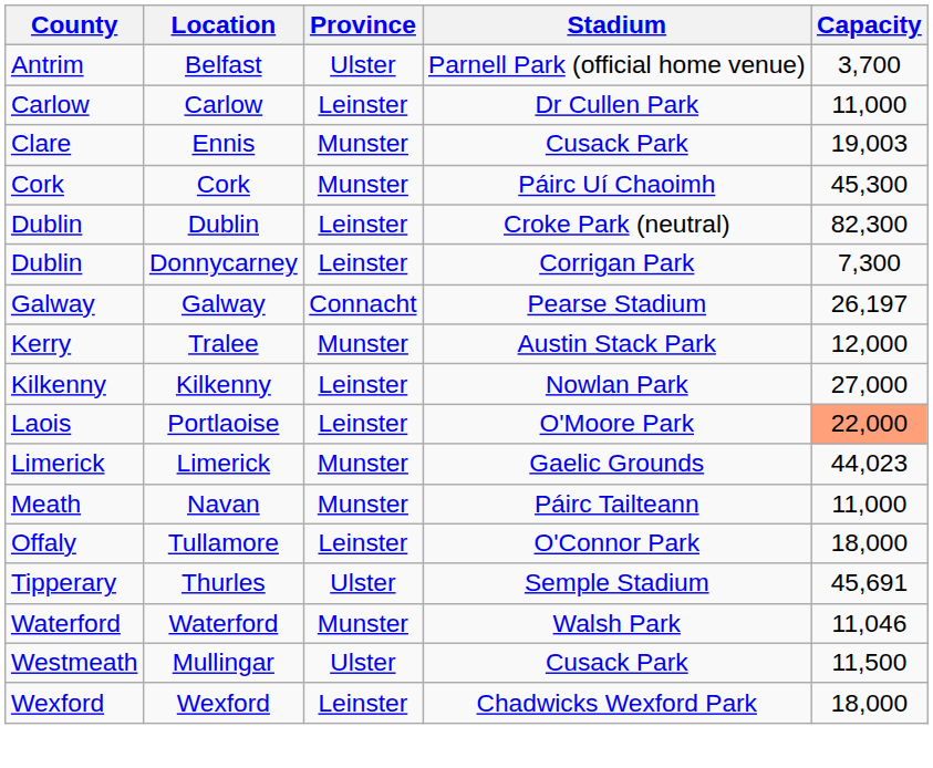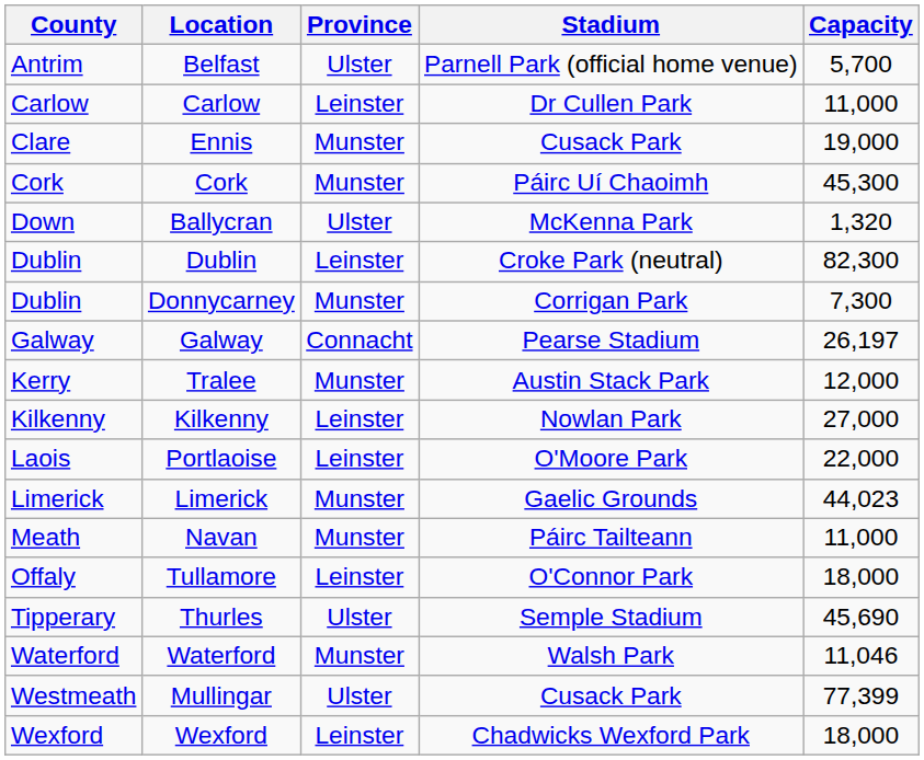 <table class="wikitable sortable" style="text-align:center">
 <tr>
 <th><a href='#'>County</a></th>
 <th><a href='#'>Location</a></th>
 <th><a href='#'>Province</a></th>
 <th><a href='#'>Stadium</a></th>
 <th><a href='#'>Capacity</a></th>
 </tr>
 <tr>
 <td style="text-align:left"> <a href='#'>Antrim</a></td>
 <td><a href='#'>Belfast</a></td>
 <td><a href='#'>Ulster</a></td>
 <td><a href='#'>Parnell Park</a> (official home venue)</td>
-<td>3,700</td>
+<td>5,700</td>
 </tr>
 <tr>
 <td style="text-align:left"> <a href='#'>Carlow</a></td>
 <td><a href='#'>Carlow</a></td>
 <td><a href='#'>Leinster</a></td>
 <td><a href='#'>Dr Cullen Park</a></td>
 <td>11,000</td>
 </tr>
 <tr>
 <td style="text-align:left"> <a href='#'>Clare</a></td>
 <td><a href='#'>Ennis</a></td>
 <td><a href='#'>Munster</a></td>
 <td><a href='#'>Cusack Park</a></td>
-<td>19,003</td>
+<td>19,000</td>
 </tr>
 <tr>
 <td style="text-align:left"> <a href='#'>Cork</a></td>
 <td><a href='#'>Cork</a></td>
 <td><a href='#'>Munster</a></td>
 <td><a href='#'>Páirc Uí Chaoimh</a></td>
 <td>45,300</td>
+</tr>
+<tr>
+<td style="text-align:left"> <a href='#'>Down</a></td>
+<td><a href='#'>Ballycran</a></td>
+<td><a href='#'>Ulster</a></td>
+<td><a href='#'>McKenna Park</a></td>
+<td>1,320</td>
 </tr>
 <tr>
 <td style="text-align:left"> <a href='#'>Dublin</a></td>
 <td><a href='#'>Dublin</a></td>
 <td><a href='#'>Leinster</a></td>
 <td><a href='#'>Croke Park</a> (neutral)</td>
 <td>82,300</td>
 </tr>
 <tr>
 <td style="text-align:left"> <a href='#'>Dublin</a></td>
 <td><a href='#'>Donnycarney</a></td>
-<td><a href='#'>Leinster</a></td>
+<td><a href='#'>Munster</a></td>
 <td><a href='#'>Corrigan Park</a></td>
 <td>7,300</td>
 </tr>
 <tr>
 <td style="text-align:left"> <a href='#'>Galway</a></td>
 <td><a href='#'>Galway</a></td>
 <td><a href='#'>Connacht</a></td>
 <td><a href='#'>Pearse Stadium</a></td>
 <td>26,197</td>
 </tr>
 <tr>
 <td style="text-align:left"> <a href='#'>Kerry</a></td>
 <td><a href='#'>Tralee</a></td>
 <td><a href='#'>Munster</a></td>
 <td><a href='#'>Austin Stack Park</a></td>
 <td>12,000</td>
 </tr>
 <tr>
 <td style="text-align:left"> <a href='#'>Kilkenny</a></td>
 <td><a href='#'>Kilkenny</a></td>
 <td><a href='#'>Leinster</a></td>
 <td><a href='#'>Nowlan Park</a></td>
 <td>27,000</td>
 </tr>
 <tr>
 <td style="text-align:left"> <a href='#'>Laois</a></td>
 <td><a href='#'>Portlaoise</a></td>
 <td><a href='#'>Leinster</a></td>
 <td><a href='#'>O'Moore Park</a></td>
-<td style="background: lightsalmon;">22,000</td>
+<td>22,000</td>
 </tr>
 <tr>
 <td style="text-align:left"> <a href='#'>Limerick</a></td>
 <td><a href='#'>Limerick</a></td>
 <td><a href='#'>Munster</a></td>
 <td><a href='#'>Gaelic Grounds</a></td>
 <td>44,023</td>
 </tr>
 <tr>
 <td style="text-align:left"> <a href='#'>Meath</a></td>
 <td><a href='#'>Navan</a></td>
 <td><a href='#'>Munster</a></td>
 <td><a href='#'>Páirc Tailteann</a></td>
 <td>11,000</td>
 </tr>
 <tr>
 <td style="text-align:left"> <a href='#'>Offaly</a></td>
 <td><a href='#'>Tullamore</a></td>
 <td><a href='#'>Leinster</a></td>
 <td><a href='#'>O'Connor Park</a></td>
 <td>18,000</td>
 </tr>
 <tr>
 <td style="text-align:left"> <a href='#'>Tipperary</a></td>
 <td><a href='#'>Thurles</a></td>
 <td><a href='#'>Ulster</a></td>
 <td><a href='#'>Semple Stadium</a></td>
-<td>45,691</td>
+<td>45,690</td>
 </tr>
 <tr>
 <td style="text-align:left"> <a href='#'>Waterford</a></td>
 <td><a href='#'>Waterford</a></td>
 <td><a href='#'>Munster</a></td>
 <td><a href='#'>Walsh Park</a></td>
 <td>11,046</td>
 </tr>
 <tr>
 <td style="text-align:left"> <a href='#'>Westmeath</a></td>
 <td><a href='#'>Mullingar</a></td>
 <td><a href='#'>Ulster</a></td>
 <td><a href='#'>Cusack Park</a></td>
-<td>11,500</td>
+<td>77,399</td>
 </tr>
 <tr>
 <td style="text-align:left"> <a href='#'>Wexford</a></td>
 <td><a href='#'>Wexford</a></td>
 <td><a href='#'>Leinster</a></td>
 <td><a href='#'>Chadwicks Wexford Park</a></td>
 <td>18,000</td>
 </tr>
 </table>
